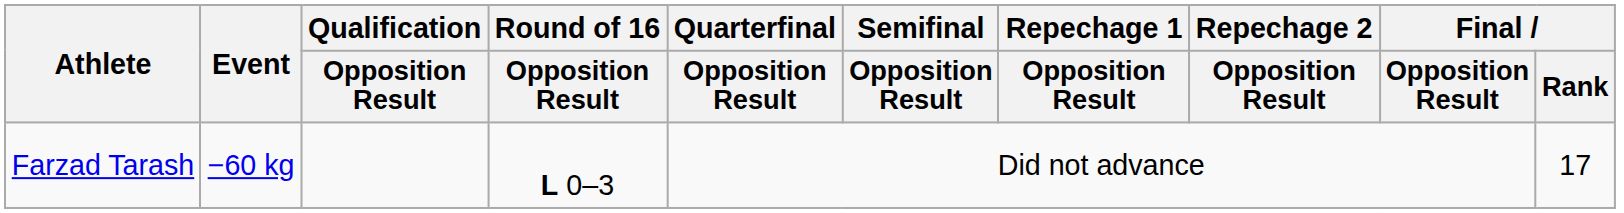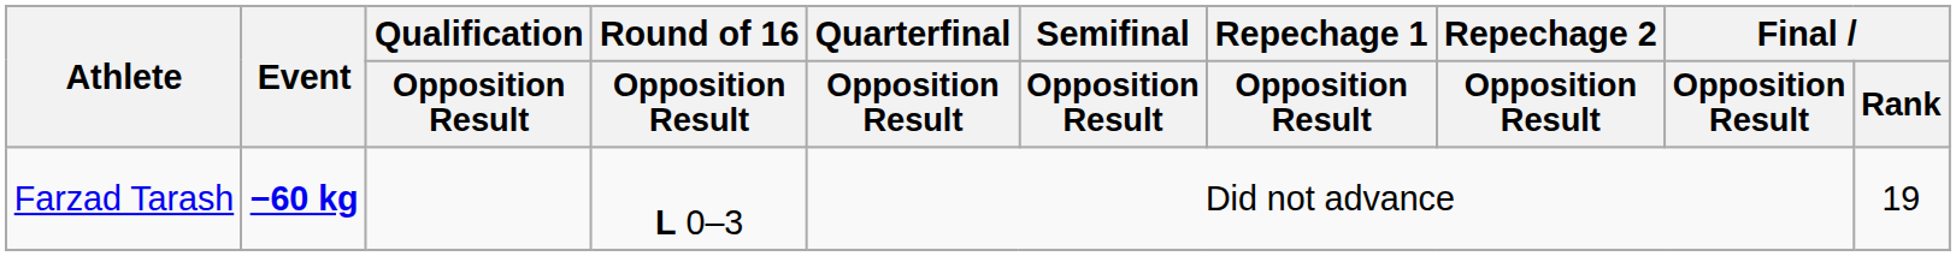 <table class="wikitable" style="font-size:90%">
 <tr>
 <th rowspan=2>Athlete</th>
 <th rowspan=2>Event</th>
 <th>Qualification</th>
 <th>Round of 16</th>
 <th>Quarterfinal</th>
 <th>Semifinal</th>
 <th>Repechage 1</th>
 <th>Repechage 2</th>
 <th colspan=2>Final / </th>
 </tr>
 <tr style="font-size: 95%">
 <th>Opposition<br>Result</th>
 <th>Opposition<br>Result</th>
 <th>Opposition<br>Result</th>
 <th>Opposition<br>Result</th>
 <th>Opposition<br>Result</th>
 <th>Opposition<br>Result</th>
 <th>Opposition<br>Result</th>
 <th>Rank</th>
 </tr>
 <tr align=center>
 <td align=left><a href='#'>Farzad Tarash</a></td>
-<td align=left><a href='#'>−60 kg</a></td>
+<td align=left><strong><a href='#'>−60 kg</a></strong></td>
 <td></td>
 <td><br><strong>L</strong> 0–3 <sup></sup></td>
 <td colspan=5>Did not advance</td>
-<td>17</td>
+<td>19</td>
 </tr>
 </table>
